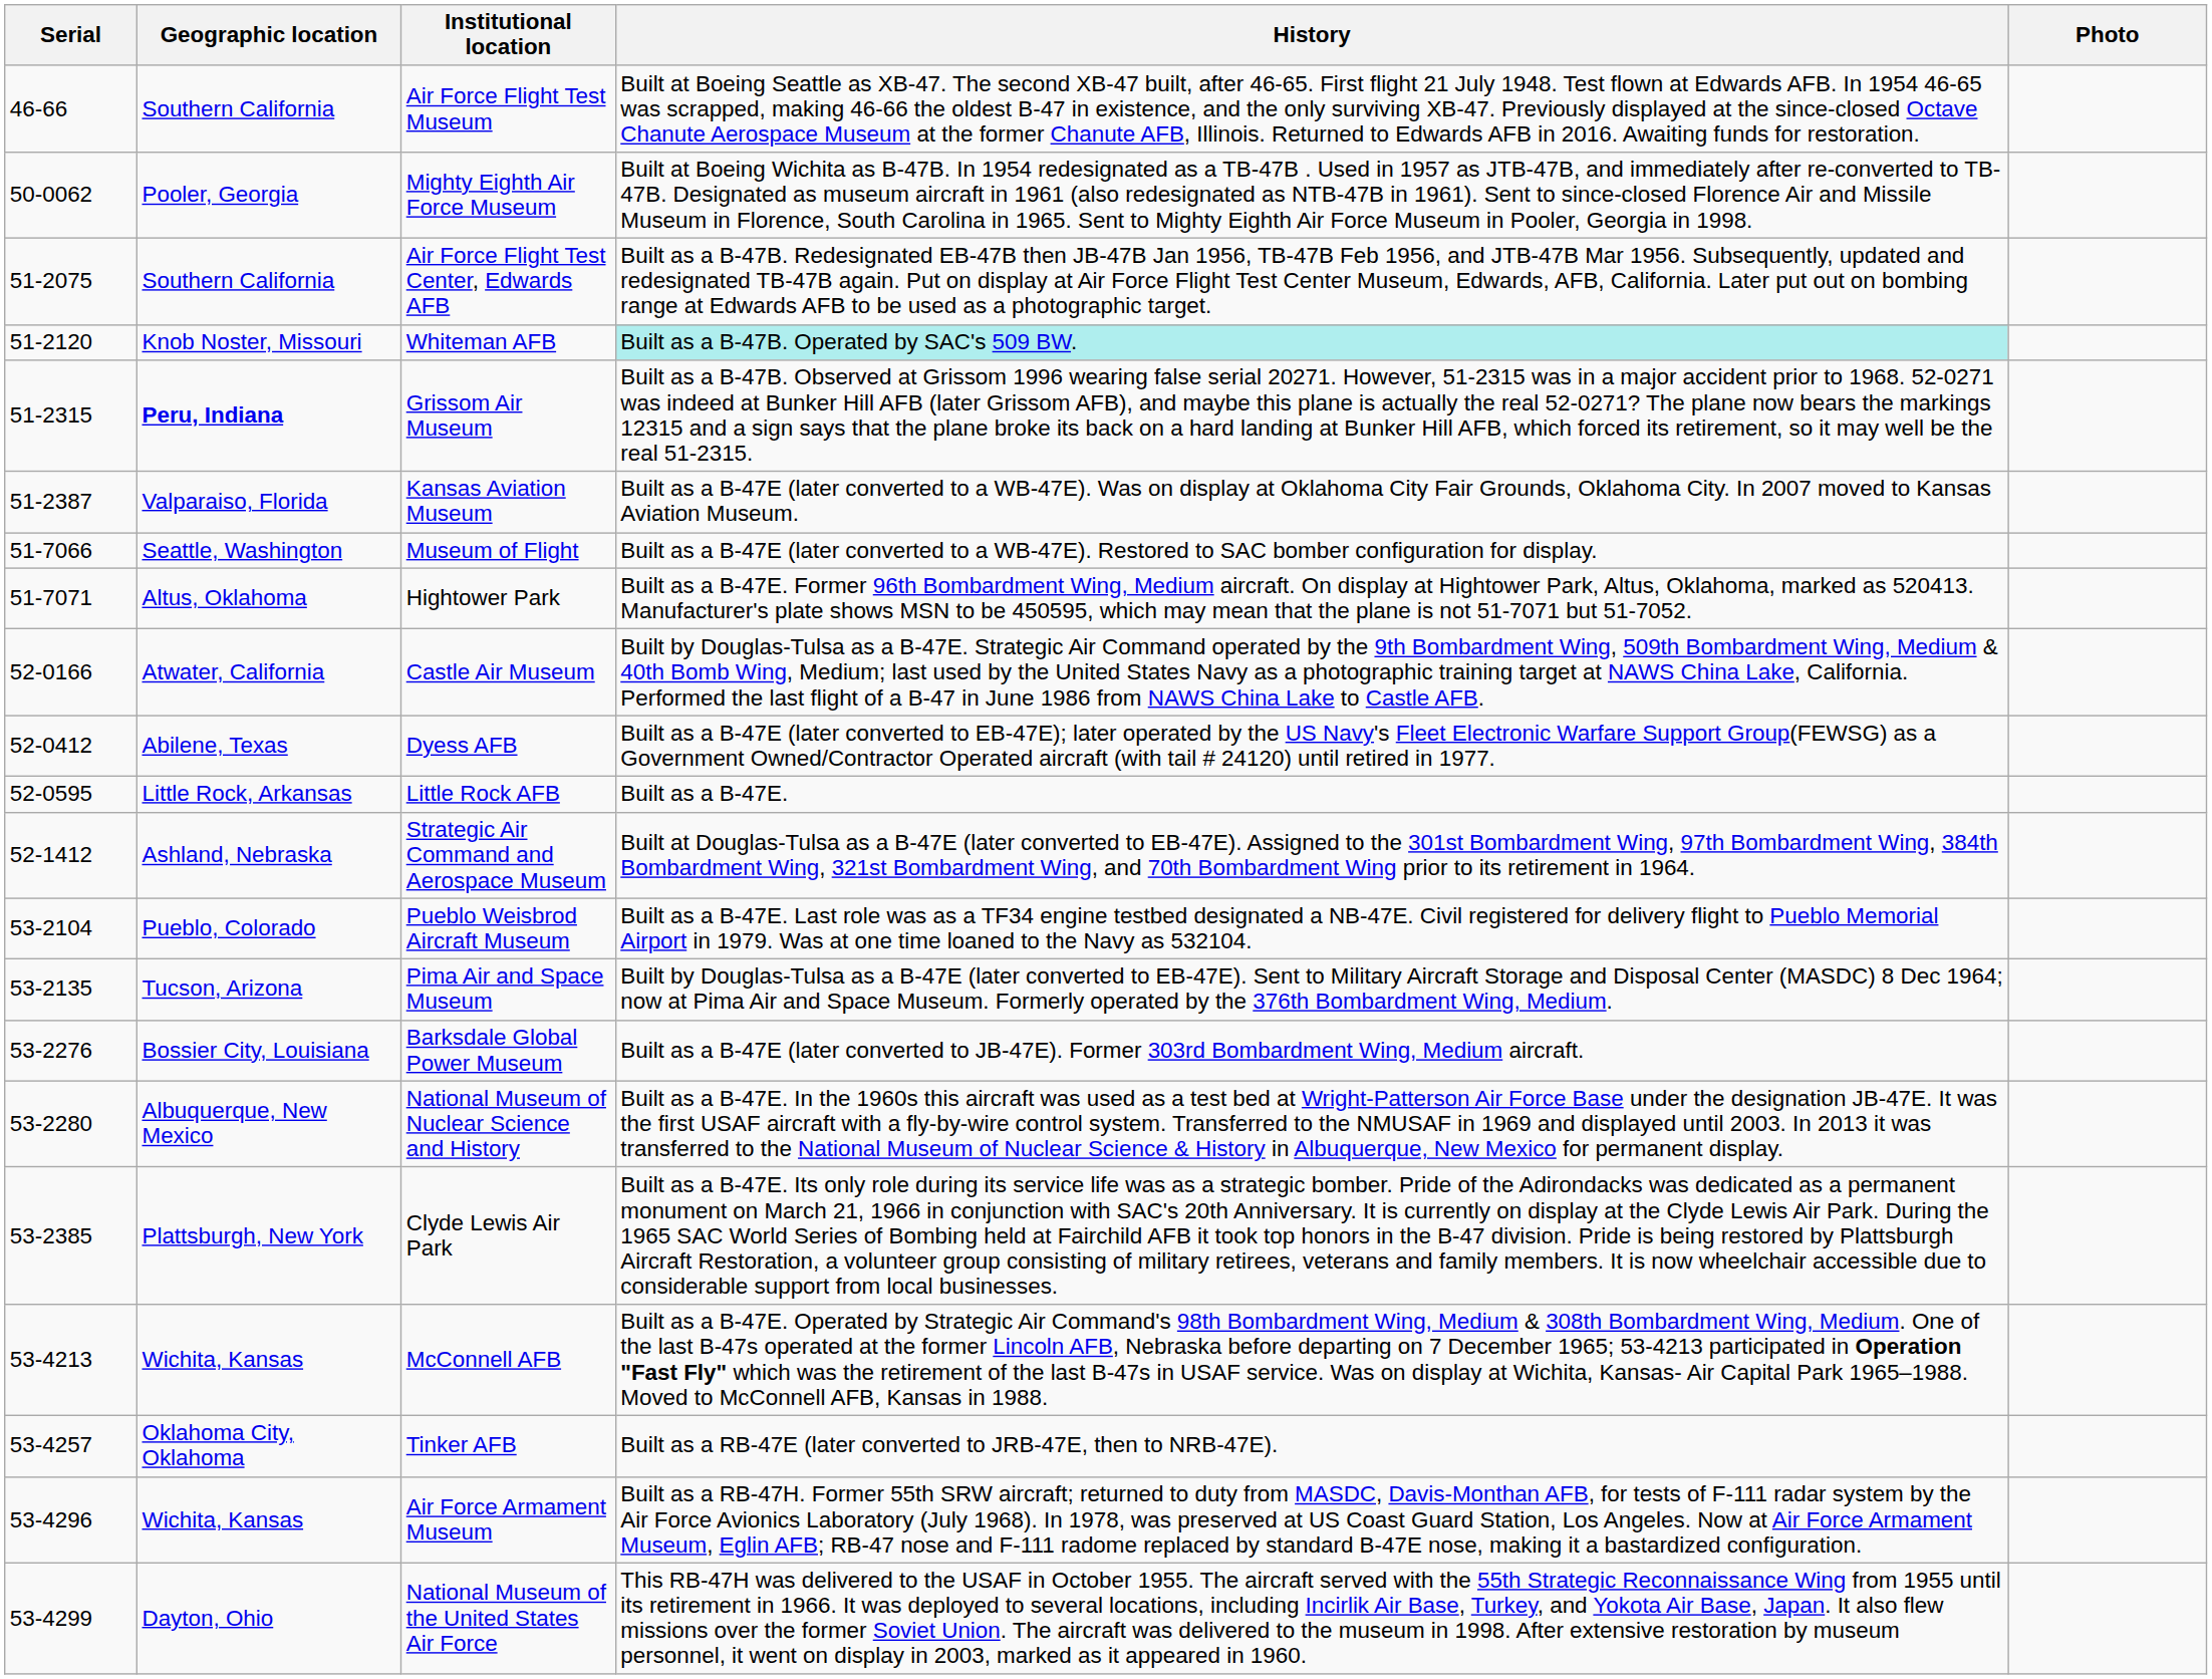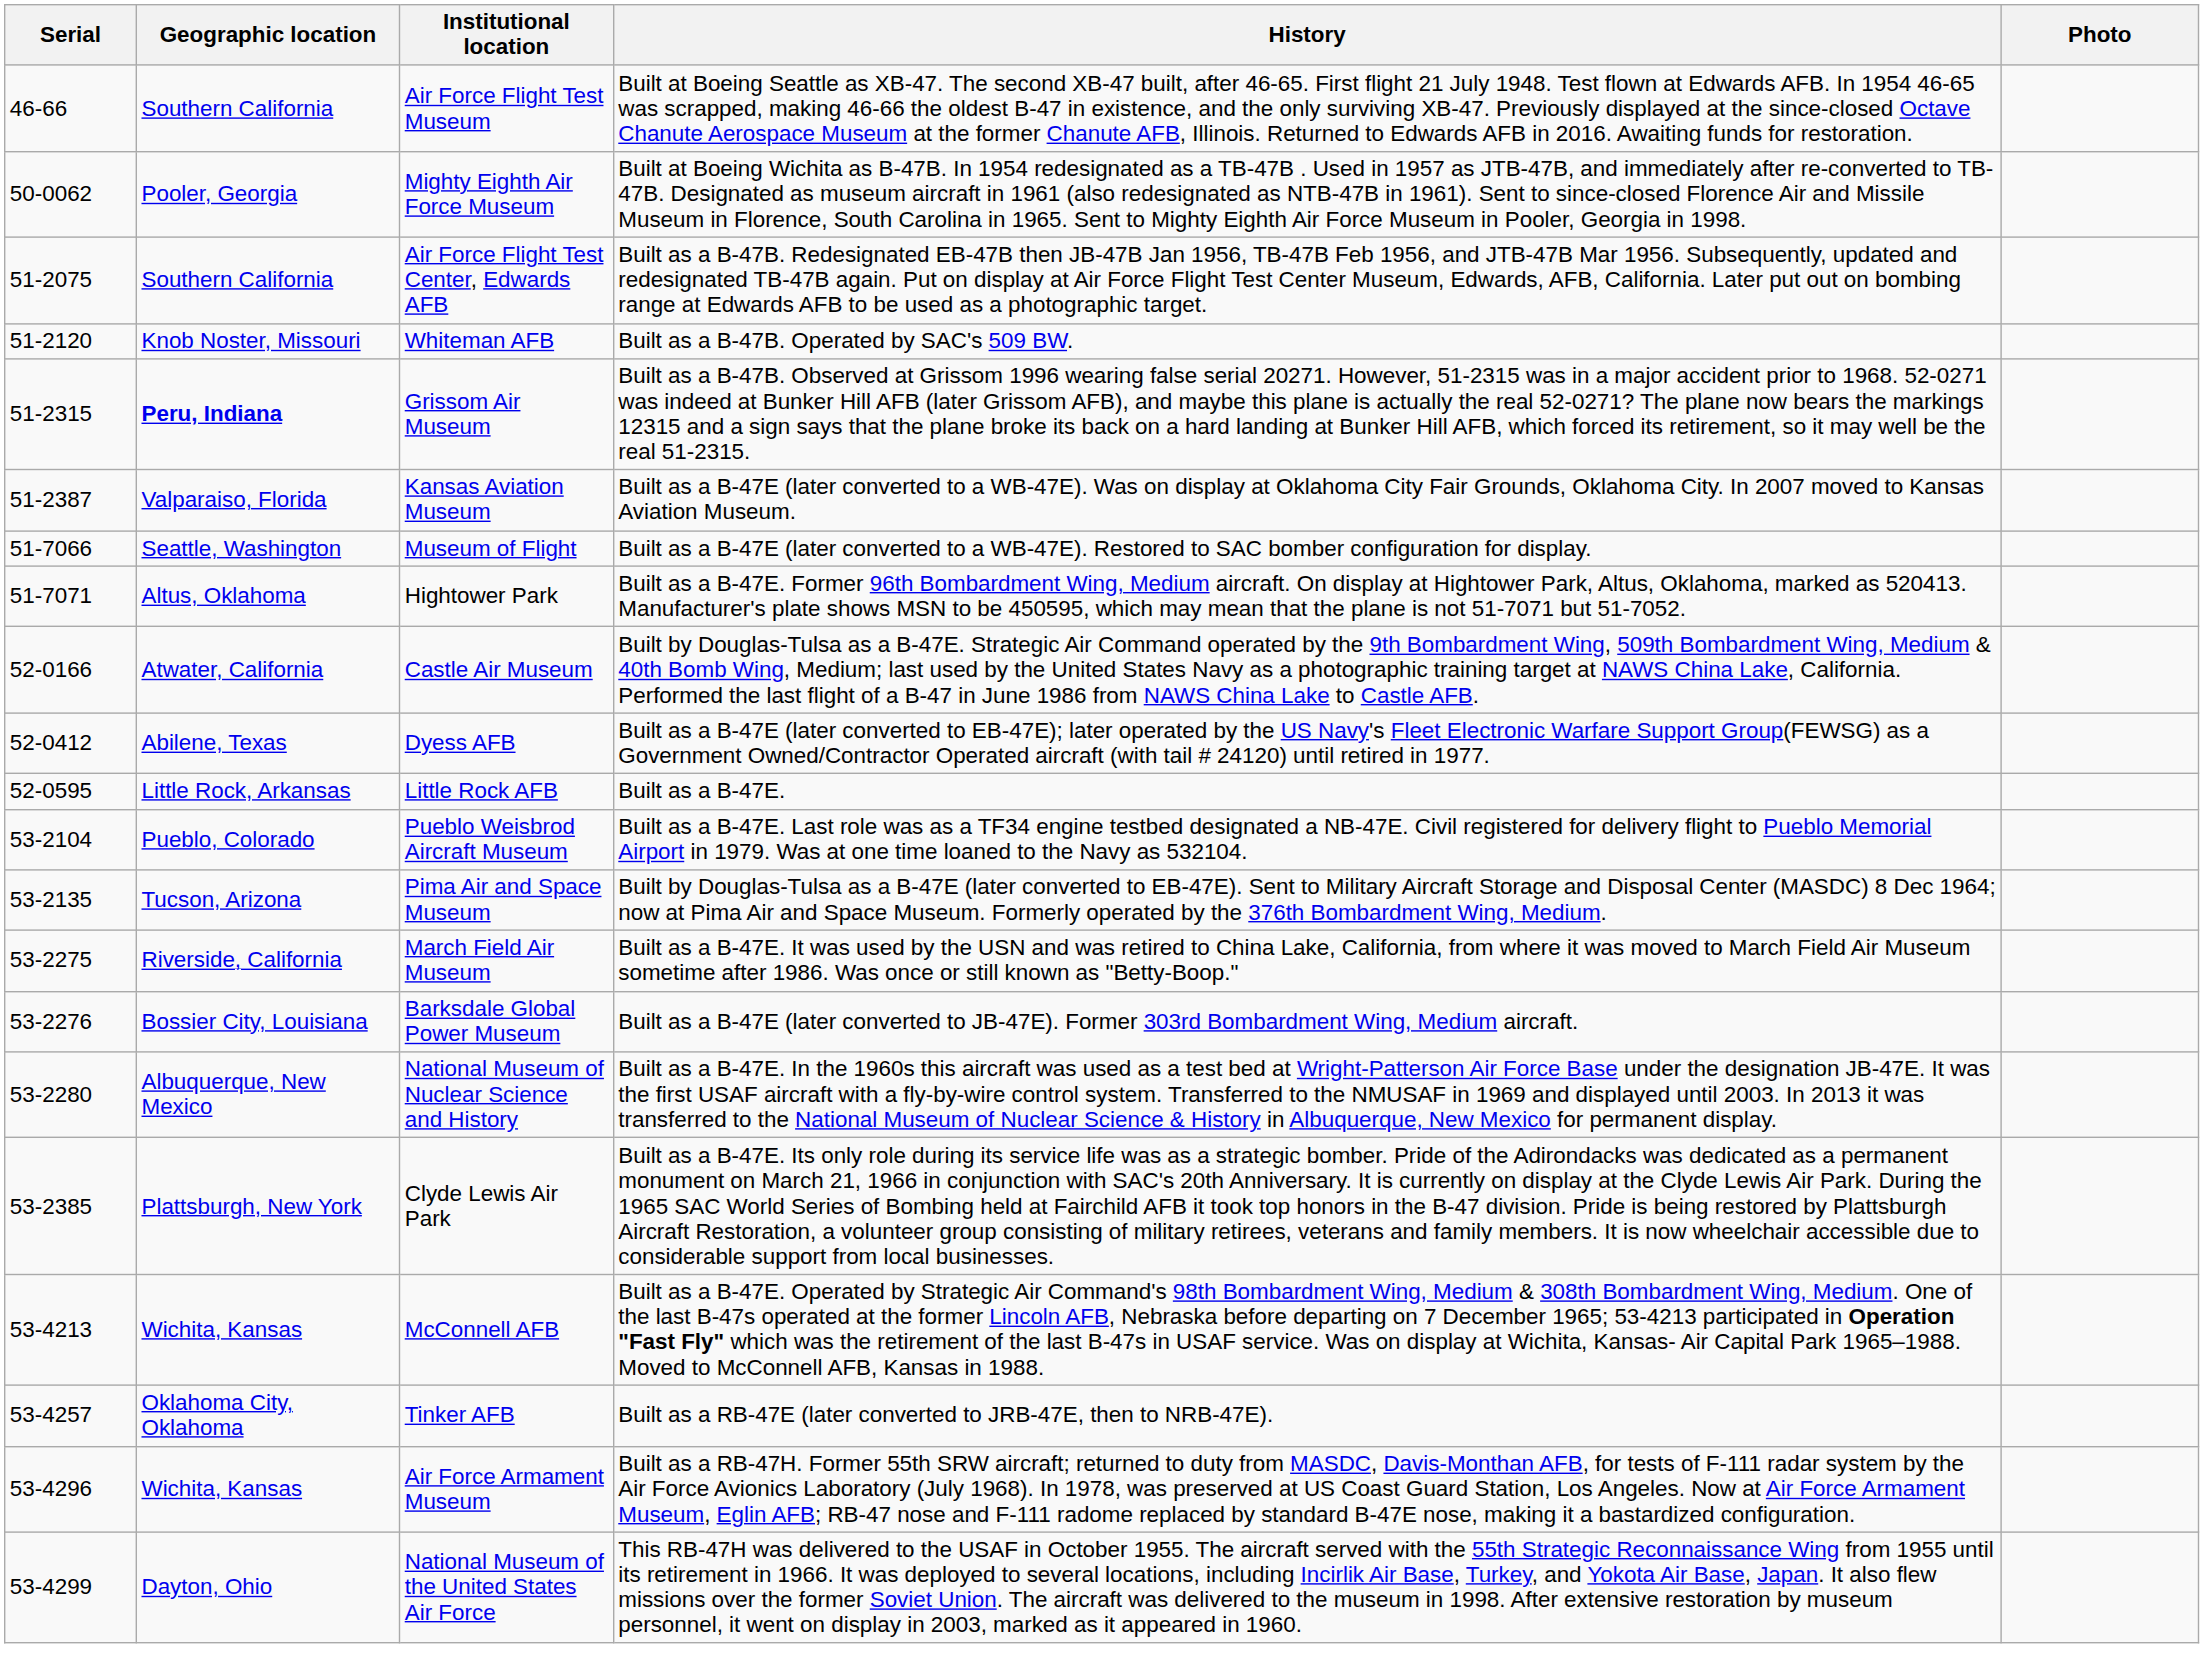 <table class="wikitable sortable">
 <tr>
 <th width="6%">Serial</th>
 <th width="12%">Geographic location</th>
 <th>Institutional location</th>
 <th>History</th>
 <th width="9%">Photo</th>
 </tr>
 <tr>
 <td>46-66</td>
 <td> <a href='#'>Southern California</a></td>
 <td><a href='#'>Air Force Flight Test Museum</a></td>
 <td>Built at Boeing Seattle as XB-47. The second XB-47 built, after 46-65. First flight 21 July 1948. Test flown at Edwards AFB. In 1954 46-65 was scrapped, making 46-66 the oldest B-47 in existence, and the only surviving XB-47. Previously displayed at the since-closed <a href='#'>Octave Chanute Aerospace Museum</a> at the former <a href='#'>Chanute AFB</a>, Illinois. Returned to Edwards AFB in 2016. Awaiting funds for restoration.</td>
 <td></td>
 </tr>
 <tr>
 <td>50-0062</td>
 <td> <a href='#'>Pooler, Georgia</a></td>
 <td><a href='#'>Mighty Eighth Air Force Museum</a></td>
 <td>Built at Boeing Wichita as B-47B. In 1954 redesignated as a TB-47B . Used in 1957 as JTB-47B, and immediately after re-converted to TB-47B. Designated as museum aircraft in 1961 (also redesignated as NTB-47B in 1961). Sent to since-closed Florence Air and Missile Museum in Florence, South Carolina in 1965. Sent to Mighty Eighth Air Force Museum in Pooler, Georgia in 1998.</td>
 <td><small></small></td>
 </tr>
 <tr>
 <td>51-2075</td>
 <td> <a href='#'>Southern California</a></td>
 <td><a href='#'>Air Force Flight Test Center</a>, <a href='#'>Edwards AFB</a></td>
 <td>Built as a B-47B.  Redesignated EB-47B then JB-47B Jan 1956, TB-47B Feb 1956, and JTB-47B Mar 1956.  Subsequently, updated and redesignated TB-47B again.  Put on display at Air Force Flight Test Center Museum, Edwards, AFB, California.  Later put out on bombing range at Edwards AFB to be used as a photographic target.</td>
 <td><small></small></td>
 </tr>
 <tr>
 <td>51-2120</td>
 <td> <a href='#'>Knob Noster, Missouri</a></td>
 <td><a href='#'>Whiteman AFB</a></td>
-<td style="background: paleturquoise;">Built as a B-47B.  Operated by SAC's <a href='#'>509 BW</a>.</td>
+<td>Built as a B-47B.  Operated by SAC's <a href='#'>509 BW</a>.</td>
 <td></td>
 </tr>
 <tr>
 <td>51-2315</td>
 <td><strong> <a href='#'>Peru, Indiana</a></strong></td>
 <td><a href='#'>Grissom Air Museum</a></td>
 <td>Built as a B-47B.  Observed at Grissom 1996 wearing false serial 20271.  However, 51-2315 was in a major accident prior to 1968.  52-0271 was indeed at Bunker Hill AFB (later Grissom AFB), and maybe this plane is actually the real 52-0271?  The plane now bears the markings 12315 and a sign says that the plane broke its back on a hard landing at Bunker Hill AFB, which forced its retirement, so it may well be the real 51-2315.</td>
 <td><small></small></td>
 </tr>
 <tr>
 <td>51-2387</td>
 <td> <a href='#'>Valparaiso, Florida</a></td>
 <td><a href='#'>Kansas Aviation Museum</a></td>
 <td>Built as a B-47E (later converted to a WB-47E).  Was on display at Oklahoma City Fair Grounds, Oklahoma City.  In 2007 moved to Kansas Aviation Museum.</td>
 <td><small></small></td>
 </tr>
 <tr>
 <td>51-7066</td>
 <td> <a href='#'>Seattle, Washington</a></td>
 <td><a href='#'>Museum of Flight</a></td>
 <td>Built as a B-47E (later converted to a WB-47E). Restored to SAC bomber configuration for display.</td>
 <td><small></small></td>
 </tr>
 <tr>
 <td>51-7071</td>
 <td> <a href='#'>Altus, Oklahoma</a></td>
 <td>Hightower Park</td>
 <td>Built as a B-47E. Former <a href='#'>96th Bombardment Wing, Medium</a> aircraft. On display at Hightower Park, Altus, Oklahoma, marked as 520413.  Manufacturer's plate shows MSN to be 450595, which may mean that the plane is not 51-7071 but 51-7052.</td>
 <td></td>
 </tr>
 <tr>
 <td>52-0166</td>
 <td> <a href='#'>Atwater, California</a></td>
 <td><a href='#'>Castle Air Museum</a></td>
 <td>Built by Douglas-Tulsa as a B-47E. Strategic Air Command operated by the <a href='#'>9th Bombardment Wing</a>, <a href='#'>509th Bombardment Wing, Medium</a> & <a href='#'>40th Bomb Wing</a>, Medium; last used by the United States Navy as a photographic training target at <a href='#'>NAWS China Lake</a>, California. Performed the last flight of a B-47 in June 1986 from <a href='#'>NAWS China Lake</a> to <a href='#'>Castle AFB</a>.</td>
 <td><small></small></td>
 </tr>
 <tr>
 <td>52-0412</td>
 <td> <a href='#'>Abilene, Texas</a></td>
 <td><a href='#'>Dyess AFB</a></td>
 <td>Built as a B-47E (later converted to EB-47E); later operated by the <a href='#'>US Navy</a>'s <a href='#'>Fleet Electronic Warfare Support Group</a>(FEWSG) as a Government Owned/Contractor Operated aircraft (with tail # 24120) until retired in 1977.</td>
 <td><small></small></td>
 </tr>
 <tr>
 <td>52-0595</td>
 <td> <a href='#'>Little Rock, Arkansas</a></td>
 <td><a href='#'>Little Rock AFB</a></td>
 <td>Built as a B-47E.</td>
 <td></td>
 </tr>
 <tr>
-<td>52-1412</td>
-<td> <a href='#'>Ashland, Nebraska</a></td>
-<td><a href='#'>Strategic Air Command and Aerospace Museum</a></td>
-<td>Built at Douglas-Tulsa as a B-47E (later converted to EB-47E). Assigned to the <a href='#'>301st Bombardment Wing</a>, <a href='#'>97th Bombardment Wing</a>, <a href='#'>384th Bombardment Wing</a>, <a href='#'>321st Bombardment Wing</a>, and <a href='#'>70th Bombardment Wing</a> prior to its retirement in 1964.</td>
-<td></td>
-</tr>
-<tr>
 <td>53-2104</td>
 <td> <a href='#'>Pueblo, Colorado</a></td>
 <td><a href='#'>Pueblo Weisbrod Aircraft Museum</a></td>
 <td>Built as a B-47E. Last role was as a TF34 engine testbed designated a NB-47E. Civil registered for delivery flight to <a href='#'>Pueblo Memorial Airport</a> in 1979. Was at one time loaned to the Navy as 532104.</td>
 <td><small></small></td>
 </tr>
 <tr>
 <td>53-2135</td>
 <td> <a href='#'>Tucson, Arizona</a></td>
 <td><a href='#'>Pima Air and Space Museum</a></td>
 <td>Built by Douglas-Tulsa as a B-47E (later converted to EB-47E). Sent to Military Aircraft Storage and Disposal Center (MASDC) 8 Dec 1964; now at Pima Air and Space Museum. Formerly operated by the <a href='#'>376th Bombardment Wing, Medium</a>.</td>
+<td><small></small></td>
+</tr>
+<tr>
+<td>53-2275</td>
+<td> <a href='#'>Riverside, California</a></td>
+<td><a href='#'>March Field Air Museum</a></td>
+<td>Built as a B-47E. It was used by the USN and was retired to China Lake, California, from where it was moved to March Field Air Museum sometime after 1986. Was once or still known as "Betty-Boop."</td>
 <td><small></small></td>
 </tr>
 <tr>
 <td>53-2276</td>
 <td> <a href='#'>Bossier City, Louisiana</a></td>
 <td><a href='#'>Barksdale Global Power Museum</a></td>
 <td>Built as a B-47E (later converted to JB-47E). Former <a href='#'>303rd Bombardment Wing, Medium</a> aircraft.</td>
 <td><small></small></td>
 </tr>
 <tr>
 <td>53-2280</td>
 <td> <a href='#'>Albuquerque, New Mexico</a></td>
 <td><a href='#'>National Museum of Nuclear Science and History</a></td>
 <td>Built as a B-47E. In the 1960s this aircraft was used as a test bed at <a href='#'>Wright-Patterson Air Force Base</a> under the designation JB-47E. It was the first USAF aircraft with a fly-by-wire control system. Transferred to the NMUSAF in 1969 and displayed until 2003. In 2013 it was transferred to the <a href='#'>National Museum of Nuclear Science & History</a> in <a href='#'>Albuquerque, New Mexico</a> for permanent display.</td>
 <td><small></small></td>
 </tr>
 <tr>
 <td>53-2385</td>
 <td> <a href='#'>Plattsburgh, New York</a></td>
 <td>Clyde Lewis Air Park</td>
 <td>Built as a B-47E. Its only role during its service life was as a strategic bomber. Pride of the Adirondacks was dedicated as a permanent monument on March 21, 1966 in conjunction with SAC's 20th Anniversary. It is currently on display at the Clyde Lewis Air Park. During the 1965 SAC World Series of Bombing held at Fairchild AFB it took top honors in the B-47 division. Pride is being restored by Plattsburgh Aircraft Restoration, a volunteer group consisting of military retirees, veterans and family members. It is now wheelchair accessible due to considerable support from local businesses.</td>
 <td></td>
 </tr>
 <tr>
 <td>53-4213</td>
 <td> <a href='#'>Wichita, Kansas</a></td>
 <td><a href='#'>McConnell AFB</a></td>
 <td>Built as a B-47E. Operated by Strategic Air Command's <a href='#'>98th Bombardment Wing, Medium</a> & <a href='#'>308th Bombardment Wing, Medium</a>. One of the last B-47s operated at the former <a href='#'>Lincoln AFB</a>, Nebraska before departing on 7 December 1965; 53-4213 participated in <strong>Operation "Fast Fly"</strong> which was the retirement of the last B-47s in USAF service. Was on display at Wichita, Kansas- Air Capital Park 1965–1988. Moved to McConnell AFB, Kansas in 1988.</td>
 <td></td>
 </tr>
 <tr>
 <td>53-4257</td>
 <td> <a href='#'>Oklahoma City, Oklahoma</a></td>
 <td><a href='#'>Tinker AFB</a></td>
 <td>Built as a RB-47E (later converted to JRB-47E, then to NRB-47E).</td>
 <td><small></small></td>
 </tr>
 <tr>
 <td>53-4296</td>
 <td> <a href='#'>Wichita, Kansas</a></td>
 <td><a href='#'>Air Force Armament Museum</a></td>
 <td>Built as a RB-47H. Former 55th SRW aircraft; returned to duty from <a href='#'>MASDC</a>, <a href='#'>Davis-Monthan AFB</a>, for tests of F-111 radar system by the Air Force Avionics Laboratory (July 1968). In 1978, was preserved at US Coast Guard Station, Los Angeles. Now at <a href='#'>Air Force Armament Museum</a>, <a href='#'>Eglin AFB</a>; RB-47 nose and F-111 radome replaced by standard B-47E nose, making it a bastardized configuration.</td>
 <td><small></small></td>
 </tr>
 <tr>
 <td>53-4299</td>
 <td> <a href='#'>Dayton, Ohio</a></td>
 <td><a href='#'>National Museum of the United States Air Force</a></td>
 <td>This RB-47H was delivered to the USAF in October 1955. The aircraft served with the <a href='#'>55th Strategic Reconnaissance Wing</a> from 1955 until its retirement in 1966. It was deployed to several locations, including <a href='#'>Incirlik Air Base</a>, <a href='#'>Turkey</a>, and <a href='#'>Yokota Air Base</a>, <a href='#'>Japan</a>. It also flew missions over the former <a href='#'>Soviet Union</a>. The aircraft was delivered to the museum in 1998. After extensive restoration by museum personnel, it went on display in 2003, marked as it appeared in 1960.</td>
 <td><small></small></td>
 </tr>
 </table>
